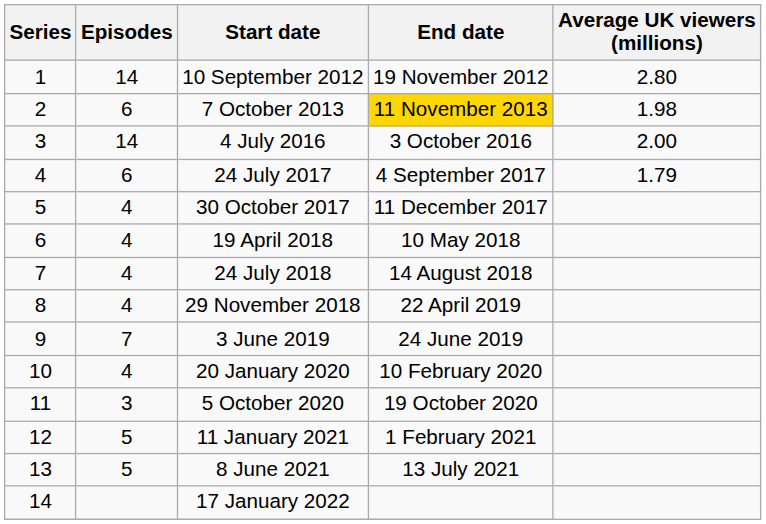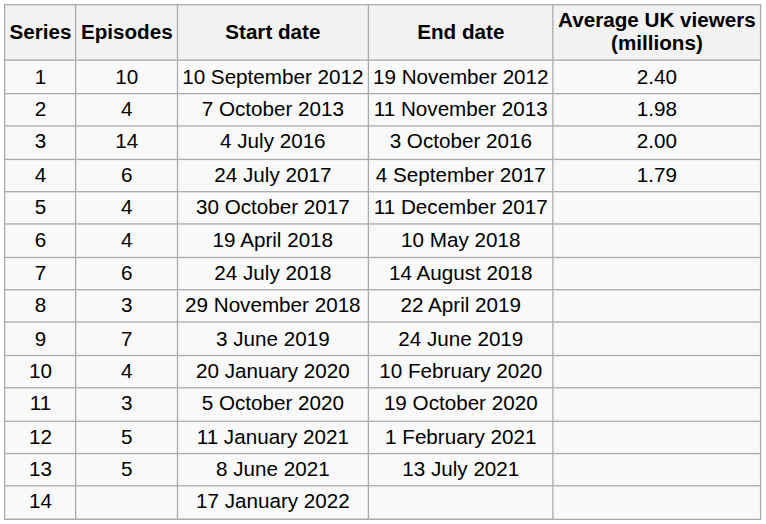 <table class=wikitable style="text-align:center">
 <tr>
 <th scope="col">Series</th>
 <th scope="col">Episodes</th>
 <th scope="col">Start date</th>
 <th scope="col">End date</th>
 <th scope="col">Average UK viewers<br>(millions)</th>
 </tr>
 <tr>
 <td>1</td>
-<td>14</td>
+<td>10</td>
 <td>10 September 2012</td>
 <td>19 November 2012</td>
-<td>2.80</td>
+<td>2.40</td>
 </tr>
 <tr>
 <td>2</td>
-<td>6</td>
+<td>4</td>
 <td>7 October 2013</td>
-<td style="background: gold;">11 November 2013</td>
+<td>11 November 2013</td>
 <td>1.98</td>
 </tr>
 <tr>
 <td>3</td>
 <td>14</td>
 <td>4 July 2016</td>
 <td>3 October 2016</td>
 <td>2.00</td>
 </tr>
 <tr>
 <td>4</td>
 <td>6</td>
 <td>24 July 2017</td>
 <td>4 September 2017</td>
 <td>1.79</td>
 </tr>
 <tr>
 <td>5</td>
 <td>4</td>
 <td>30 October 2017</td>
 <td>11 December 2017</td>
 <td></td>
 </tr>
 <tr>
 <td>6</td>
 <td>4</td>
 <td>19 April 2018</td>
 <td>10 May 2018</td>
 <td></td>
 </tr>
 <tr>
 <td>7</td>
-<td>4</td>
+<td>6</td>
 <td>24 July 2018</td>
 <td>14 August 2018</td>
 <td></td>
 </tr>
 <tr>
 <td>8</td>
-<td>4</td>
+<td>3</td>
 <td>29 November 2018</td>
 <td>22 April 2019</td>
 <td></td>
 </tr>
 <tr>
 <td>9</td>
 <td>7</td>
 <td>3 June 2019</td>
 <td>24 June 2019</td>
 <td></td>
 </tr>
 <tr>
 <td>10</td>
 <td>4</td>
 <td>20 January 2020</td>
 <td>10 February 2020</td>
 <td></td>
 </tr>
 <tr>
 <td>11</td>
 <td>3</td>
 <td>5 October 2020</td>
 <td>19 October 2020</td>
 <td></td>
 </tr>
 <tr>
 <td>12</td>
 <td>5</td>
 <td>11 January 2021</td>
 <td>1 February 2021</td>
 <td></td>
 </tr>
 <tr>
 <td>13</td>
 <td>5</td>
 <td>8 June 2021</td>
 <td>13 July 2021</td>
 <td></td>
 </tr>
 <tr>
 <td>14</td>
 <td></td>
 <td>17 January 2022</td>
 <td></td>
 </tr>
 <tr>
 </tr>
 </table>
